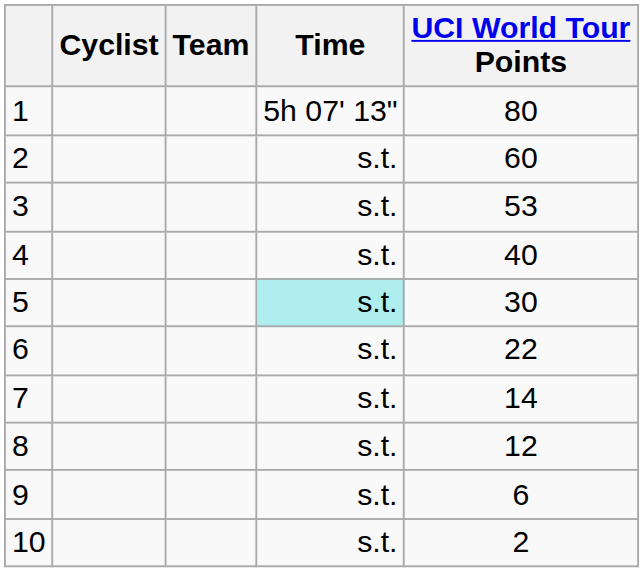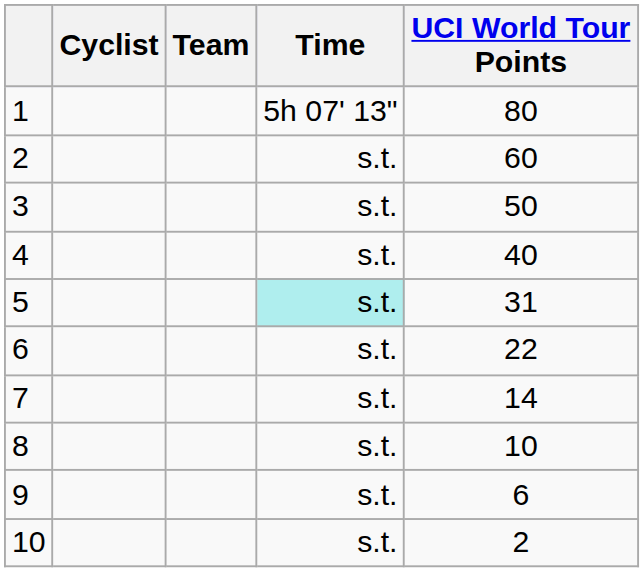 <table class="wikitable">
 <tr style="background:#ccccff;">
 <th></th>
 <th>Cyclist</th>
 <th>Team</th>
 <th>Time</th>
 <th><a href='#'>UCI World Tour</a><br>Points</th>
 </tr>
 <tr>
 <td>1</td>
 <td></td>
 <td></td>
 <td align="right">5h 07' 13"</td>
 <td align="center">80</td>
 </tr>
 <tr>
 <td>2</td>
 <td></td>
 <td></td>
 <td align="right">s.t.</td>
 <td align="center">60</td>
 </tr>
 <tr>
 <td>3</td>
 <td></td>
 <td></td>
 <td align="right">s.t.</td>
-<td align="center">53</td>
+<td align="center">50</td>
 </tr>
 <tr>
 <td>4</td>
 <td></td>
 <td></td>
 <td align="right">s.t.</td>
 <td align="center">40</td>
 </tr>
 <tr>
 <td>5</td>
 <td></td>
 <td></td>
 <td align="right" style="background: paleturquoise;">s.t.</td>
-<td align="center">30</td>
+<td align="center">31</td>
 </tr>
 <tr>
 <td>6</td>
 <td></td>
 <td></td>
 <td align="right">s.t.</td>
 <td align="center">22</td>
 </tr>
 <tr>
 <td>7</td>
 <td></td>
 <td></td>
 <td align="right">s.t.</td>
 <td align="center">14</td>
 </tr>
 <tr>
 <td>8</td>
 <td></td>
 <td></td>
 <td align="right">s.t.</td>
-<td align="center">12</td>
+<td align="center">10</td>
 </tr>
 <tr>
 <td>9</td>
 <td></td>
 <td></td>
 <td align="right">s.t.</td>
 <td align="center">6</td>
 </tr>
 <tr>
 <td>10</td>
 <td></td>
 <td></td>
 <td align="right">s.t.</td>
 <td align="center">2</td>
 </tr>
 </table>
